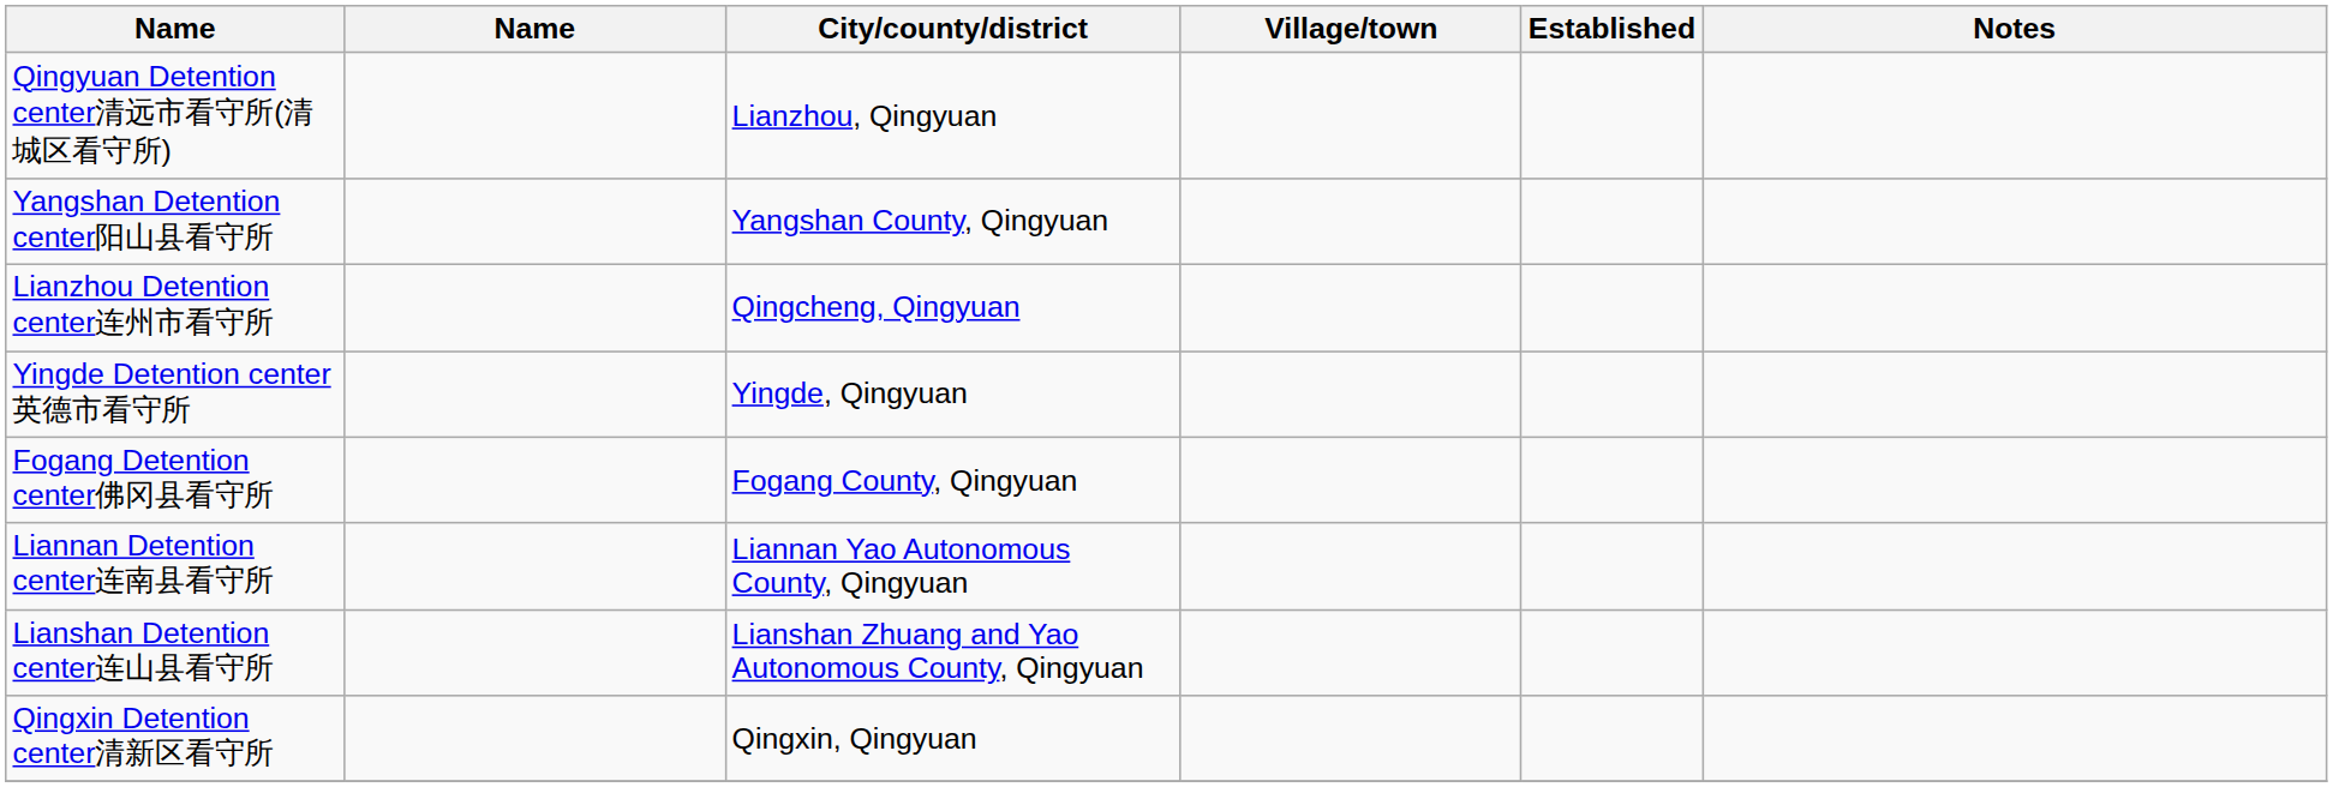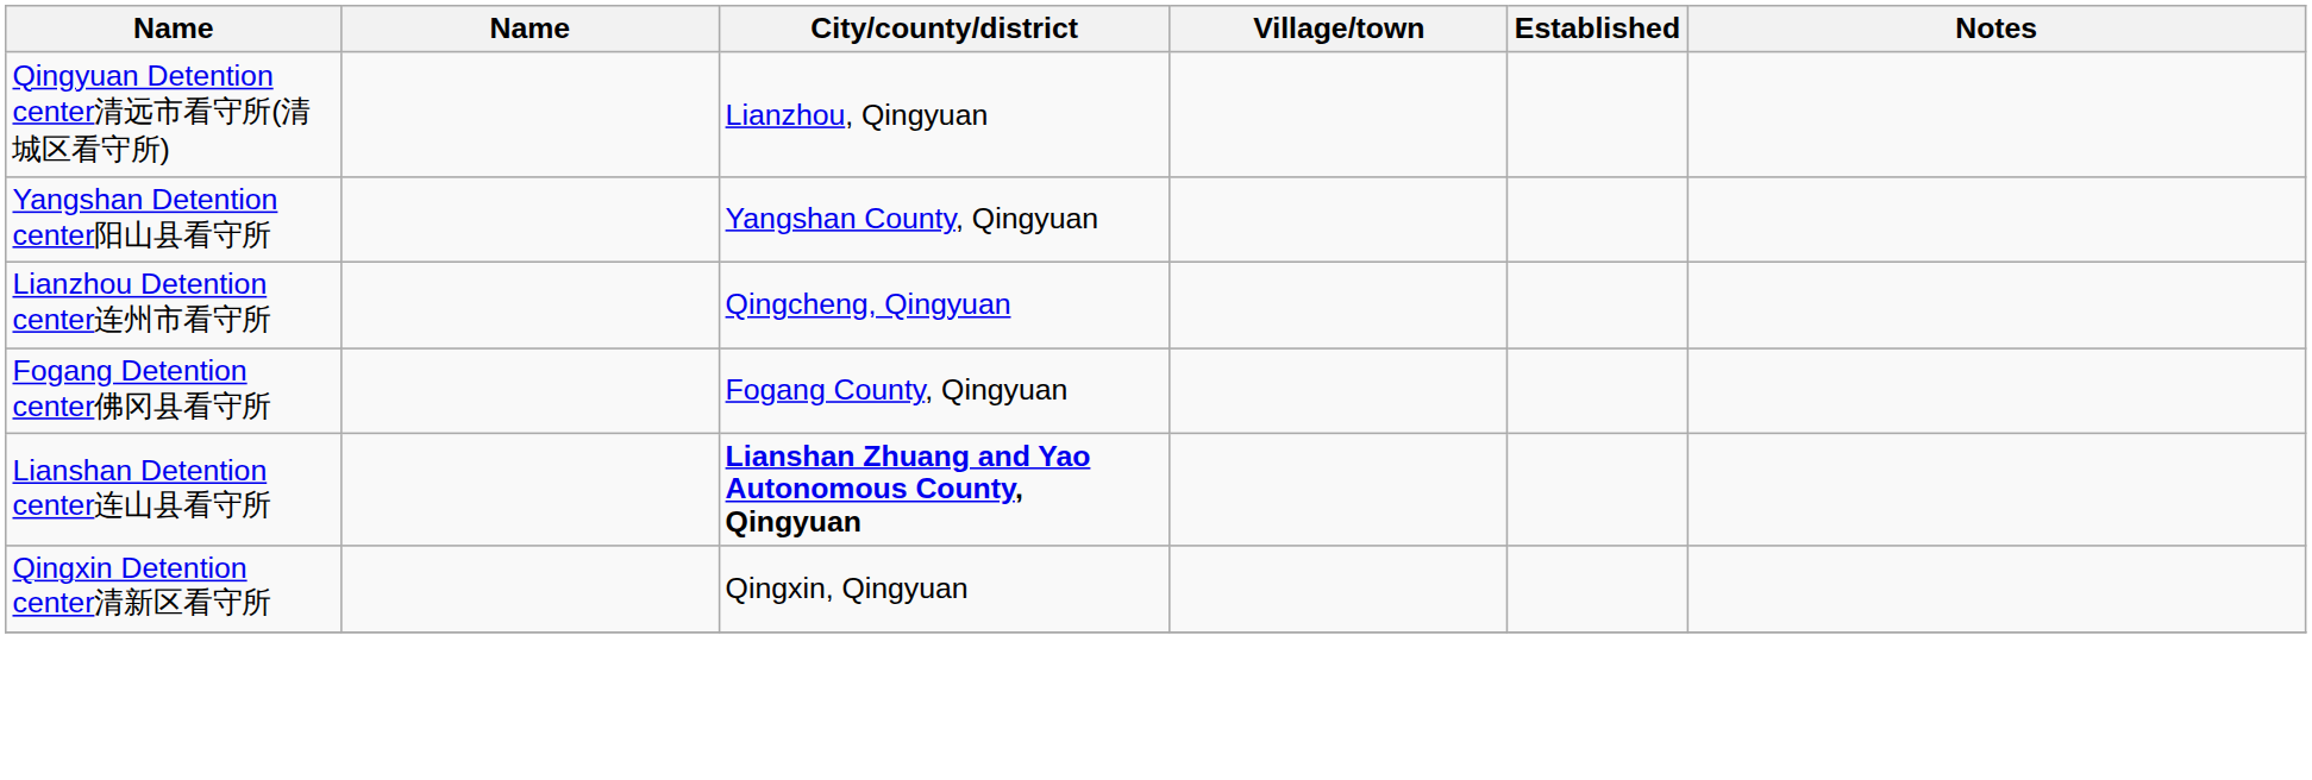 <table class="wikitable">
 <tr>
 <th width=15%>Name</th>
 <th width=17%>Name</th>
 <th width=20%>City/county/district</th>
 <th width=15%>Village/town</th>
 <th width=5%>Established</th>
 <th width=28%>Notes</th>
 </tr>
 <tr>
 <td><a href='#'>Qingyuan Detention center</a>清远市看守所(清城区看守所)</td>
 <td></td>
 <td><a href='#'>Lianzhou</a>, Qingyuan</td>
 <td></td>
 <td></td>
 <td></td>
 </tr>
 <tr>
 <td><a href='#'>Yangshan Detention center</a>阳山县看守所</td>
 <td></td>
 <td><a href='#'>Yangshan County</a>, Qingyuan</td>
 <td></td>
 <td></td>
 <td></td>
 </tr>
 <tr>
 <td><a href='#'>Lianzhou Detention center</a>连州市看守所</td>
 <td></td>
 <td><a href='#'>Qingcheng, Qingyuan</a></td>
 <td></td>
 <td></td>
 <td></td>
 </tr>
 <tr>
-<td><a href='#'>Yingde Detention center</a>英德市看守所</td>
-<td></td>
-<td><a href='#'>Yingde</a>, Qingyuan</td>
-<td></td>
-<td></td>
-<td></td>
-</tr>
-<tr>
 <td><a href='#'>Fogang Detention center</a>佛冈县看守所</td>
 <td></td>
 <td><a href='#'>Fogang County</a>, Qingyuan</td>
 <td></td>
 <td></td>
 <td></td>
 </tr>
 <tr>
-<td><a href='#'>Liannan Detention center</a>连南县看守所</td>
-<td></td>
-<td><a href='#'>Liannan Yao Autonomous County</a>, Qingyuan</td>
-<td></td>
-<td></td>
-<td></td>
-</tr>
-<tr>
 <td><a href='#'>Lianshan Detention center</a>连山县看守所</td>
 <td></td>
-<td><a href='#'>Lianshan Zhuang and Yao Autonomous County</a>, Qingyuan</td>
+<td><strong><a href='#'>Lianshan Zhuang and Yao Autonomous County</a>, Qingyuan</strong></td>
 <td></td>
 <td></td>
 <td></td>
 </tr>
 <tr>
 <td><a href='#'>Qingxin Detention center</a>清新区看守所</td>
 <td></td>
 <td>Qingxin, Qingyuan</td>
 <td></td>
 <td></td>
 <td></td>
 </tr>
 <tr>
 </tr>
 </table>
